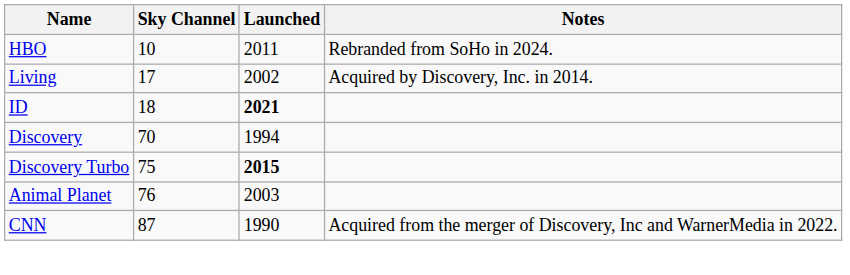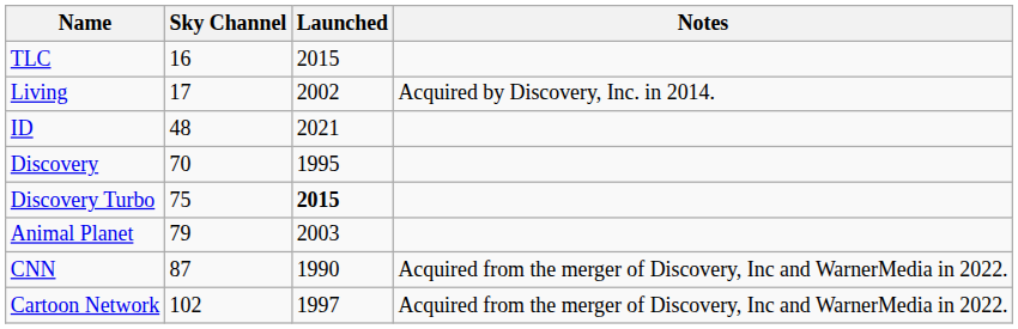 <table class="wikitable" style="font-size: 90%;">
 <tr>
 <th>Name</th>
 <th>Sky Channel</th>
 <th>Launched</th>
 <th>Notes</th>
 </tr>
 <tr>
-<td><a href='#'>HBO</a></td>
-<td>10</td>
-<td>2011</td>
-<td>Rebranded from SoHo in 2024.</td>
+<td><a href='#'>TLC</a></td>
+<td>16</td>
+<td>2015</td>
+<td></td>
 </tr>
 <tr>
 <td><a href='#'>Living</a></td>
 <td>17</td>
 <td>2002</td>
 <td>Acquired by Discovery, Inc. in 2014.</td>
 </tr>
 <tr>
 <td><a href='#'>ID</a></td>
-<td>18</td>
-<td><strong>2021</strong></td>
+<td>48</td>
+<td>2021</td>
 <td></td>
 </tr>
 <tr>
 <td><a href='#'>Discovery</a></td>
 <td>70</td>
-<td>1994</td>
+<td>1995</td>
 <td></td>
 </tr>
 <tr>
 <td><a href='#'>Discovery Turbo</a></td>
 <td>75</td>
 <td><strong>2015</strong></td>
 <td></td>
 </tr>
 <tr>
 <td><a href='#'>Animal Planet</a></td>
-<td>76</td>
+<td>79</td>
 <td>2003</td>
 <td></td>
 </tr>
 <tr>
 <td><a href='#'>CNN</a></td>
 <td>87</td>
 <td>1990</td>
 <td>Acquired from the merger of Discovery, Inc and WarnerMedia in 2022.</td>
 </tr>
+<tr>
+<td><a href='#'>Cartoon Network</a></td>
+<td>102</td>
+<td>1997</td>
+<td>Acquired from the merger of Discovery, Inc and WarnerMedia in 2022.</td>
+</tr>
 </table>
